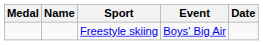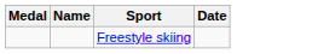 <table class="wikitable sortable" style="font-size: 95%">
 <tr>
 <th>Medal</th>
 <th>Name</th>
 <th>Sport</th>
-<th>Event</th>
 <th>Date</th>
 </tr>
 <tr>
 <td></td>
 <td></td>
 <td><a href='#'>Freestyle skiing</a></td>
-<td><a href='#'>Boys' Big Air</a></td>
 <td></td>
 </tr>
 </table>
